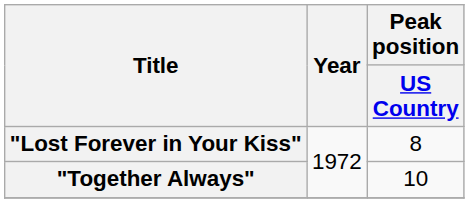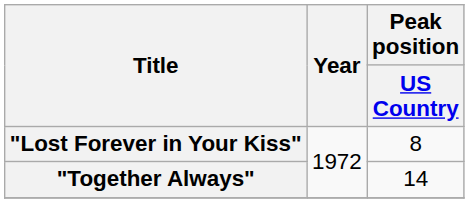 <table class="wikitable plainrowheaders" style="text-align:center;">
 <tr>
 <th scope="col" rowspan = "2">Title</th>
 <th scope="col" rowspan = "2">Year</th>
 <th scope="col" colspan="1">Peak<br>position</th>
 </tr>
 <tr>
 <th><a href='#'>US<br>Country</a><br></th>
 </tr>
 <tr>
 <th scope = "row">"Lost Forever in Your Kiss"</th>
 <td rowspan = "2">1972</td>
 <td>8</td>
 </tr>
 <tr>
 <th scope = "row">"Together Always"</th>
-<td>10</td>
+<td>14</td>
 </tr>
 <tr>
 </tr>
 </table>
